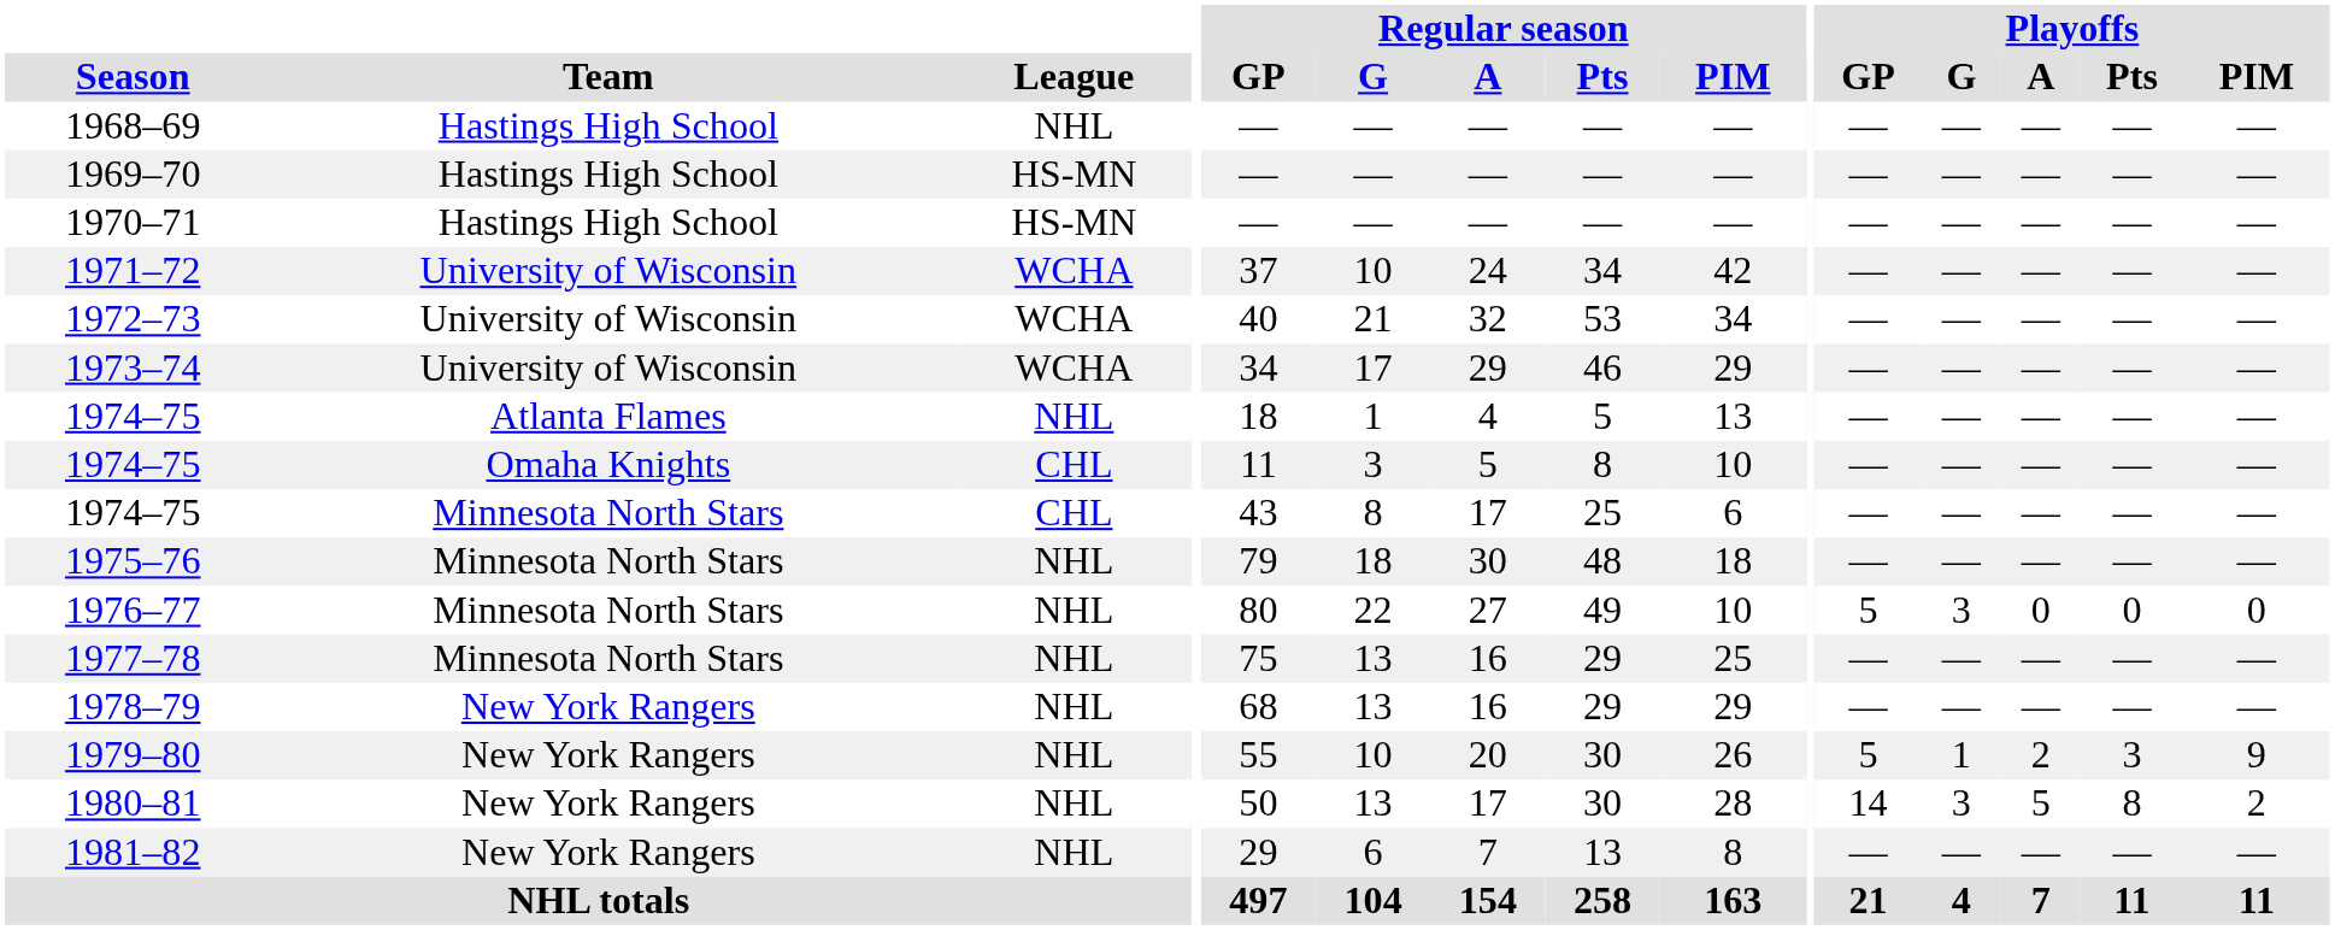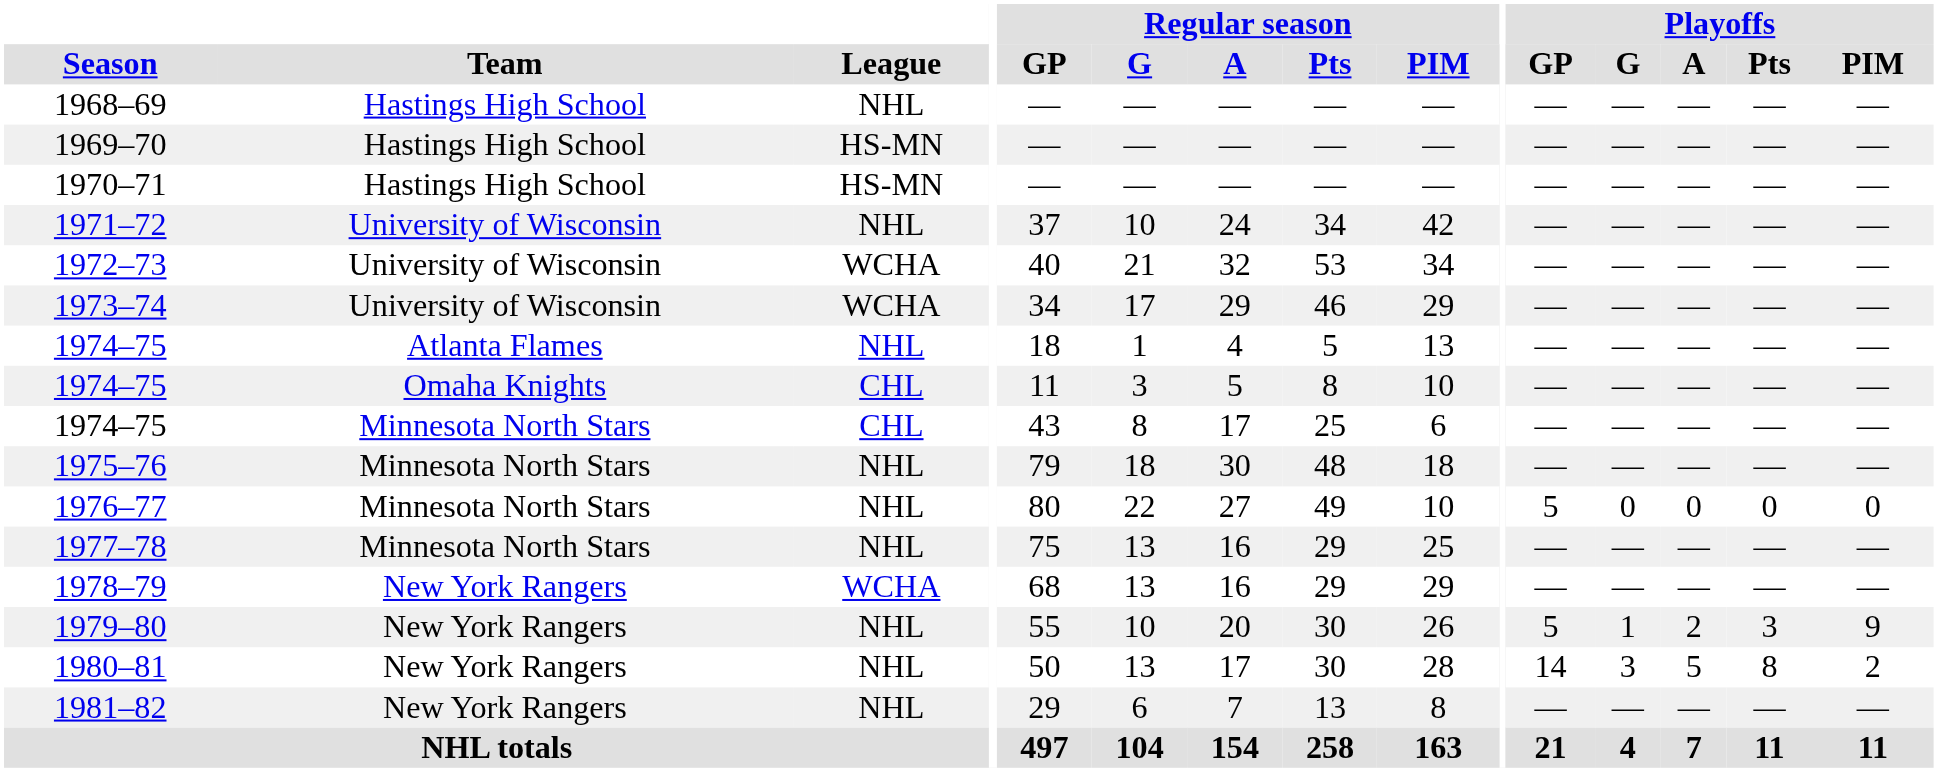 <table border="0" cellpadding="1" cellspacing="0" style="text-align:center; width:60em">
 <tr bgcolor="#e0e0e0">
 <th colspan="3" bgcolor="#ffffff"></th>
 <th rowspan="100" bgcolor="#ffffff"></th>
 <th colspan="5"><a href='#'>Regular season</a></th>
 <th rowspan="100" bgcolor="#ffffff"></th>
 <th colspan="5"><a href='#'>Playoffs</a></th>
 </tr>
 <tr bgcolor="#e0e0e0">
 <th><a href='#'>Season</a></th>
 <th>Team</th>
 <th>League</th>
 <th>GP</th>
 <th><a href='#'>G</a></th>
 <th><a href='#'>A</a></th>
 <th><a href='#'>Pts</a></th>
 <th><a href='#'>PIM</a></th>
 <th>GP</th>
 <th>G</th>
 <th>A</th>
 <th>Pts</th>
 <th>PIM</th>
 </tr>
 <tr>
 <td>1968–69</td>
 <td><a href='#'>Hastings High School</a></td>
 <td>NHL</td>
 <td>—</td>
 <td>—</td>
 <td>—</td>
 <td>—</td>
 <td>—</td>
 <td>—</td>
 <td>—</td>
 <td>—</td>
 <td>—</td>
 <td>—</td>
 </tr>
 <tr bgcolor="#f0f0f0">
 <td>1969–70</td>
 <td>Hastings High School</td>
 <td>HS-MN</td>
 <td>—</td>
 <td>—</td>
 <td>—</td>
 <td>—</td>
 <td>—</td>
 <td>—</td>
 <td>—</td>
 <td>—</td>
 <td>—</td>
 <td>—</td>
 </tr>
 <tr>
 <td>1970–71</td>
 <td>Hastings High School</td>
 <td>HS-MN</td>
 <td>—</td>
 <td>—</td>
 <td>—</td>
 <td>—</td>
 <td>—</td>
 <td>—</td>
 <td>—</td>
 <td>—</td>
 <td>—</td>
 <td>—</td>
 </tr>
 <tr bgcolor="#f0f0f0">
 <td><a href='#'>1971–72</a></td>
 <td><a href='#'>University of Wisconsin</a></td>
-<td><a href='#'>WCHA</a></td>
+<td>NHL</td>
 <td>37</td>
 <td>10</td>
 <td>24</td>
 <td>34</td>
 <td>42</td>
 <td>—</td>
 <td>—</td>
 <td>—</td>
 <td>—</td>
 <td>—</td>
 </tr>
 <tr>
 <td><a href='#'>1972–73</a></td>
 <td>University of Wisconsin</td>
 <td>WCHA</td>
 <td>40</td>
 <td>21</td>
 <td>32</td>
 <td>53</td>
 <td>34</td>
 <td>—</td>
 <td>—</td>
 <td>—</td>
 <td>—</td>
 <td>—</td>
 </tr>
 <tr bgcolor="#f0f0f0">
 <td><a href='#'>1973–74</a></td>
 <td>University of Wisconsin</td>
 <td>WCHA</td>
 <td>34</td>
 <td>17</td>
 <td>29</td>
 <td>46</td>
 <td>29</td>
 <td>—</td>
 <td>—</td>
 <td>—</td>
 <td>—</td>
 <td>—</td>
 </tr>
 <tr>
 <td><a href='#'>1974–75</a></td>
 <td><a href='#'>Atlanta Flames</a></td>
 <td><a href='#'>NHL</a></td>
 <td>18</td>
 <td>1</td>
 <td>4</td>
 <td>5</td>
 <td>13</td>
 <td>—</td>
 <td>—</td>
 <td>—</td>
 <td>—</td>
 <td>—</td>
 </tr>
 <tr bgcolor="#f0f0f0">
 <td><a href='#'>1974–75</a></td>
 <td><a href='#'>Omaha Knights</a></td>
 <td><a href='#'>CHL</a></td>
 <td>11</td>
 <td>3</td>
 <td>5</td>
 <td>8</td>
 <td>10</td>
 <td>—</td>
 <td>—</td>
 <td>—</td>
 <td>—</td>
 <td>—</td>
 </tr>
 <tr>
 <td>1974–75</td>
 <td><a href='#'>Minnesota North Stars</a></td>
 <td><a href='#'>CHL</a></td>
 <td>43</td>
 <td>8</td>
 <td>17</td>
 <td>25</td>
 <td>6</td>
 <td>—</td>
 <td>—</td>
 <td>—</td>
 <td>—</td>
 <td>—</td>
 </tr>
 <tr bgcolor="#f0f0f0">
 <td><a href='#'>1975–76</a></td>
 <td>Minnesota North Stars</td>
 <td>NHL</td>
 <td>79</td>
 <td>18</td>
 <td>30</td>
 <td>48</td>
 <td>18</td>
 <td>—</td>
 <td>—</td>
 <td>—</td>
 <td>—</td>
 <td>—</td>
 </tr>
 <tr>
 <td><a href='#'>1976–77</a></td>
 <td>Minnesota North Stars</td>
 <td>NHL</td>
 <td>80</td>
 <td>22</td>
 <td>27</td>
 <td>49</td>
 <td>10</td>
 <td>5</td>
-<td>3</td>
+<td>0</td>
 <td>0</td>
 <td>0</td>
 <td>0</td>
 </tr>
 <tr bgcolor="#f0f0f0">
 <td><a href='#'>1977–78</a></td>
 <td>Minnesota North Stars</td>
 <td>NHL</td>
 <td>75</td>
 <td>13</td>
 <td>16</td>
 <td>29</td>
 <td>25</td>
 <td>—</td>
 <td>—</td>
 <td>—</td>
 <td>—</td>
 <td>—</td>
 </tr>
 <tr>
 <td><a href='#'>1978–79</a></td>
 <td><a href='#'>New York Rangers</a></td>
-<td>NHL</td>
+<td><a href='#'>WCHA</a></td>
 <td>68</td>
 <td>13</td>
 <td>16</td>
 <td>29</td>
 <td>29</td>
 <td>—</td>
 <td>—</td>
 <td>—</td>
 <td>—</td>
 <td>—</td>
 </tr>
 <tr bgcolor="#f0f0f0">
 <td><a href='#'>1979–80</a></td>
 <td>New York Rangers</td>
 <td>NHL</td>
 <td>55</td>
 <td>10</td>
 <td>20</td>
 <td>30</td>
 <td>26</td>
 <td>5</td>
 <td>1</td>
 <td>2</td>
 <td>3</td>
 <td>9</td>
 </tr>
 <tr>
 <td><a href='#'>1980–81</a></td>
 <td>New York Rangers</td>
 <td>NHL</td>
 <td>50</td>
 <td>13</td>
 <td>17</td>
 <td>30</td>
 <td>28</td>
 <td>14</td>
 <td>3</td>
 <td>5</td>
 <td>8</td>
 <td>2</td>
 </tr>
 <tr bgcolor="#f0f0f0">
 <td><a href='#'>1981–82</a></td>
 <td>New York Rangers</td>
 <td>NHL</td>
 <td>29</td>
 <td>6</td>
 <td>7</td>
 <td>13</td>
 <td>8</td>
 <td>—</td>
 <td>—</td>
 <td>—</td>
 <td>—</td>
 <td>—</td>
 </tr>
 <tr bgcolor="#e0e0e0">
 <th colspan="3">NHL totals</th>
 <th>497</th>
 <th>104</th>
 <th>154</th>
 <th>258</th>
 <th>163</th>
 <th>21</th>
 <th>4</th>
 <th>7</th>
 <th>11</th>
 <th>11</th>
 </tr>
 </table>
